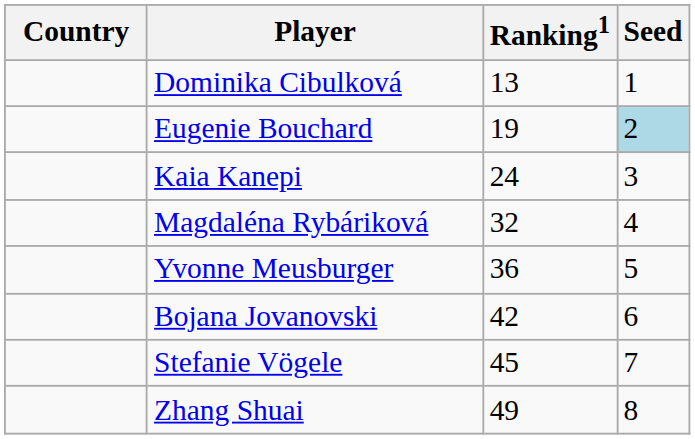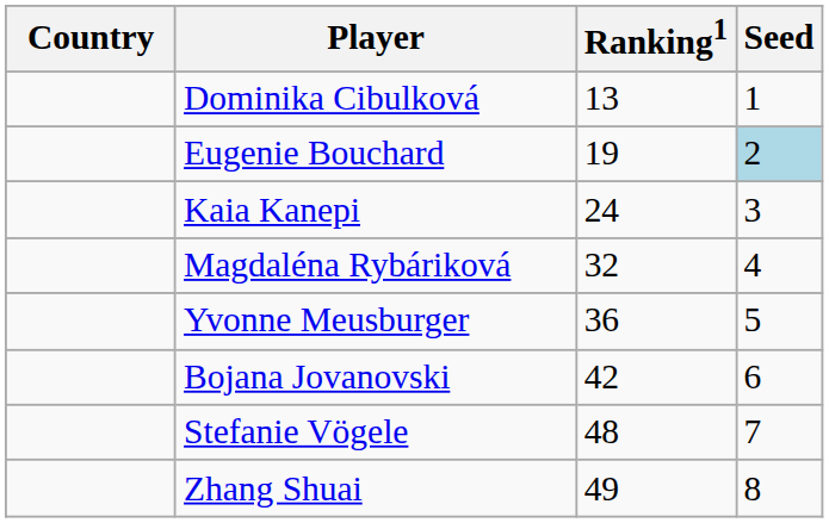 <table class="sortable wikitable">
 <tr>
 <th width="70">Country</th>
 <th width="175">Player</th>
 <th>Ranking<sup>1</sup></th>
 <th>Seed</th>
 </tr>
 <tr>
 <td></td>
 <td><a href='#'>Dominika Cibulková</a></td>
 <td>13</td>
 <td>1</td>
 </tr>
 <tr>
 <td></td>
 <td><a href='#'>Eugenie Bouchard</a></td>
 <td>19</td>
 <td style="background: lightblue;">2</td>
 </tr>
 <tr>
 <td></td>
 <td><a href='#'>Kaia Kanepi</a></td>
 <td>24</td>
 <td>3</td>
 </tr>
 <tr>
 <td></td>
 <td><a href='#'>Magdaléna Rybáriková</a></td>
 <td>32</td>
 <td>4</td>
 </tr>
 <tr>
 <td></td>
 <td><a href='#'>Yvonne Meusburger</a></td>
 <td>36</td>
 <td>5</td>
 </tr>
 <tr>
 <td></td>
 <td><a href='#'>Bojana Jovanovski</a></td>
 <td>42</td>
 <td>6</td>
 </tr>
 <tr>
 <td></td>
 <td><a href='#'>Stefanie Vögele</a></td>
-<td>45</td>
+<td>48</td>
 <td>7</td>
 </tr>
 <tr>
 <td></td>
 <td><a href='#'>Zhang Shuai</a></td>
 <td>49</td>
 <td>8</td>
 </tr>
 </table>
